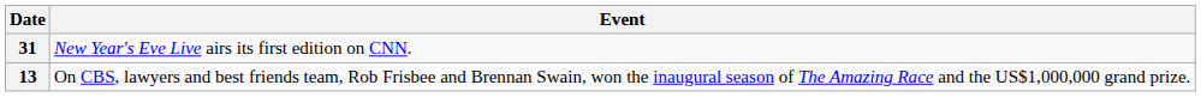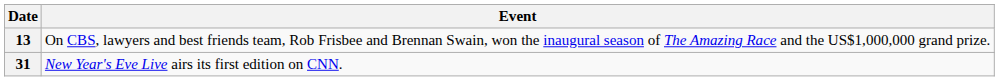 <table class="wikitable">
 <tr>
 <th>Date</th>
 <th>Event</th>
 </tr>
 <tr>
+<th>13</th>
+<td>On <a href='#'>CBS</a>, lawyers and best friends team, Rob Frisbee and Brennan Swain, won the <a href='#'>inaugural season</a> of <em><a href='#'>The Amazing Race</a></em> and the US$1,000,000 grand prize.</td>
+</tr>
+<tr>
 <th>31</th>
 <td><em><a href='#'>New Year's Eve Live</a></em> airs its first edition on <a href='#'>CNN</a>.</td>
 </tr>
-<tr>
-<th>13</th>
-<td>On <a href='#'>CBS</a>, lawyers and best friends team, Rob Frisbee and Brennan Swain, won the <a href='#'>inaugural season</a> of <em><a href='#'>The Amazing Race</a></em> and the US$1,000,000 grand prize.</td>
-</tr>
 </table>
